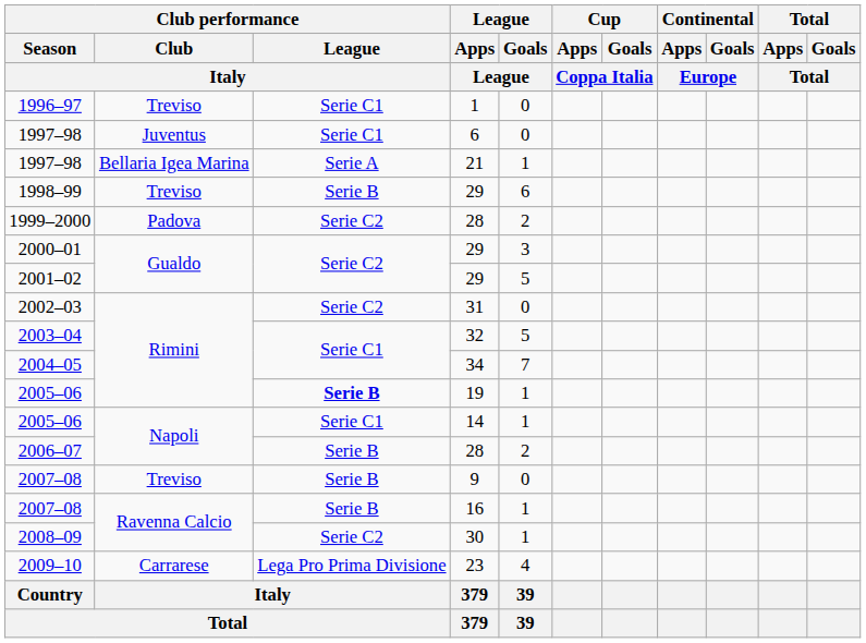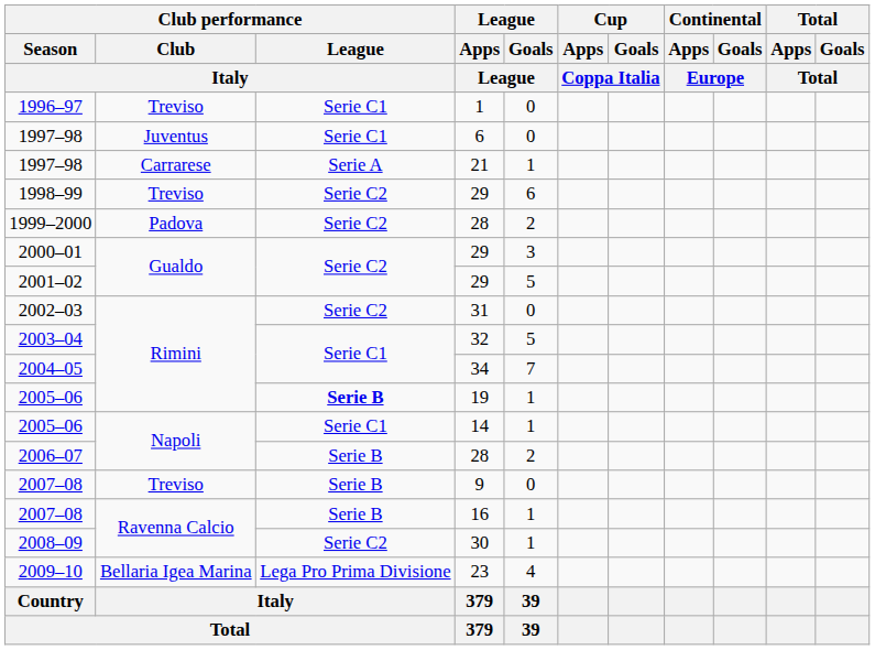 <table class="wikitable" style="text-align:center;">
 <tr>
 <th colspan=3>Club performance</th>
 <th colspan=2>League</th>
 <th colspan=2>Cup</th>
 <th colspan=2>Continental</th>
 <th colspan=2>Total</th>
 </tr>
 <tr>
 <th>Season</th>
 <th>Club</th>
 <th>League</th>
 <th>Apps</th>
 <th>Goals</th>
 <th>Apps</th>
 <th>Goals</th>
 <th>Apps</th>
 <th>Goals</th>
 <th>Apps</th>
 <th>Goals</th>
 </tr>
 <tr>
 <th colspan=3>Italy</th>
 <th colspan=2>League</th>
 <th colspan=2><a href='#'>Coppa Italia</a></th>
 <th colspan=2><a href='#'>Europe</a></th>
 <th colspan=2>Total</th>
 </tr>
 <tr>
 <td><a href='#'>1996–97</a></td>
 <td rowspan="1"><a href='#'>Treviso</a></td>
 <td rowspan="1"><a href='#'>Serie C1</a></td>
 <td>1</td>
 <td>0</td>
 <td></td>
 <td></td>
 <td></td>
 <td></td>
 <td></td>
 <td></td>
 </tr>
 <tr>
 <td>1997–98</td>
 <td rowspan="1"><a href='#'>Juventus</a></td>
 <td rowspan="1"><a href='#'>Serie C1</a></td>
 <td>6</td>
 <td>0</td>
 <td></td>
 <td></td>
 <td></td>
 <td></td>
 <td></td>
 <td></td>
 </tr>
 <tr>
 <td>1997–98</td>
-<td rowspan="1"><a href='#'>Bellaria Igea Marina</a></td>
+<td rowspan="1"><a href='#'>Carrarese</a></td>
 <td rowspan="1"><a href='#'>Serie A</a></td>
 <td>21</td>
 <td>1</td>
 <td></td>
 <td></td>
 <td></td>
 <td></td>
 <td></td>
 <td></td>
 </tr>
 <tr>
 <td>1998–99</td>
 <td rowspan="1"><a href='#'>Treviso</a></td>
-<td rowspan="1"><a href='#'>Serie B</a></td>
+<td rowspan="1"><a href='#'>Serie C2</a></td>
 <td>29</td>
 <td>6</td>
 <td></td>
 <td></td>
 <td></td>
 <td></td>
 <td></td>
 <td></td>
 </tr>
 <tr>
 <td>1999–2000</td>
 <td rowspan="1"><a href='#'>Padova</a></td>
 <td rowspan="1"><a href='#'>Serie C2</a></td>
 <td>28</td>
 <td>2</td>
 <td></td>
 <td></td>
 <td></td>
 <td></td>
 <td></td>
 <td></td>
 </tr>
 <tr>
 <td>2000–01</td>
 <td rowspan="2"><a href='#'>Gualdo</a></td>
 <td rowspan="2"><a href='#'>Serie C2</a></td>
 <td>29</td>
 <td>3</td>
 <td></td>
 <td></td>
 <td></td>
 <td></td>
 <td></td>
 <td></td>
 </tr>
 <tr>
 <td>2001–02</td>
 <td>29</td>
 <td>5</td>
 <td></td>
 <td></td>
 <td></td>
 <td></td>
 <td></td>
 <td></td>
 </tr>
 <tr>
 <td>2002–03</td>
 <td rowspan="4"><a href='#'>Rimini</a></td>
 <td rowspan="1"><a href='#'>Serie C2</a></td>
 <td>31</td>
 <td>0</td>
 <td></td>
 <td></td>
 <td></td>
 <td></td>
 <td></td>
 <td></td>
 </tr>
 <tr>
 <td><a href='#'>2003–04</a></td>
 <td rowspan="2"><a href='#'>Serie C1</a></td>
 <td>32</td>
 <td>5</td>
 <td></td>
 <td></td>
 <td></td>
 <td></td>
 <td></td>
 <td></td>
 </tr>
 <tr>
 <td><a href='#'>2004–05</a></td>
 <td>34</td>
 <td>7</td>
 <td></td>
 <td></td>
 <td></td>
 <td></td>
 <td></td>
 <td></td>
 </tr>
 <tr>
 <td><a href='#'>2005–06</a></td>
 <td rowspan="1"><strong><a href='#'>Serie B</a></strong></td>
 <td>19</td>
 <td>1</td>
 <td></td>
 <td></td>
 <td></td>
 <td></td>
 <td></td>
 <td></td>
 </tr>
 <tr>
 <td><a href='#'>2005–06</a></td>
 <td rowspan="2"><a href='#'>Napoli</a></td>
 <td rowspan="1"><a href='#'>Serie C1</a></td>
 <td>14</td>
 <td>1</td>
 <td></td>
 <td></td>
 <td></td>
 <td></td>
 <td></td>
 <td></td>
 </tr>
 <tr>
 <td><a href='#'>2006–07</a></td>
 <td rowspan="1"><a href='#'>Serie B</a></td>
 <td>28</td>
 <td>2</td>
 <td></td>
 <td></td>
 <td></td>
 <td></td>
 <td></td>
 <td></td>
 </tr>
 <tr>
 <td><a href='#'>2007–08</a></td>
 <td rowspan="1"><a href='#'>Treviso</a></td>
 <td rowspan="1"><a href='#'>Serie B</a></td>
 <td>9</td>
 <td>0</td>
 <td></td>
 <td></td>
 <td></td>
 <td></td>
 <td></td>
 <td></td>
 </tr>
 <tr>
 <td><a href='#'>2007–08</a></td>
 <td rowspan="2"><a href='#'>Ravenna Calcio</a></td>
 <td rowspan="1"><a href='#'>Serie B</a></td>
 <td>16</td>
 <td>1</td>
 <td></td>
 <td></td>
 <td></td>
 <td></td>
 <td></td>
 <td></td>
 </tr>
 <tr>
 <td><a href='#'>2008–09</a></td>
 <td rowspan="1"><a href='#'>Serie C2</a></td>
 <td>30</td>
 <td>1</td>
 <td></td>
 <td></td>
 <td></td>
 <td></td>
 <td></td>
 <td></td>
 </tr>
 <tr>
 <td><a href='#'>2009–10</a></td>
-<td rowspan="1"><a href='#'>Carrarese</a></td>
+<td rowspan="1"><a href='#'>Bellaria Igea Marina</a></td>
 <td rowspan="1"><a href='#'>Lega Pro Prima Divisione</a></td>
 <td>23</td>
 <td>4</td>
 <td></td>
 <td></td>
 <td></td>
 <td></td>
 <td></td>
 <td></td>
 </tr>
 <tr>
 <th rowspan=1>Country</th>
 <th colspan=2>Italy</th>
 <th>379</th>
 <th>39</th>
 <th></th>
 <th></th>
 <th></th>
 <th></th>
 <th></th>
 <th></th>
 </tr>
 <tr>
 <th colspan=3>Total</th>
 <th>379</th>
 <th>39</th>
 <th></th>
 <th></th>
 <th></th>
 <th></th>
 <th></th>
 <th></th>
 </tr>
 </table>
